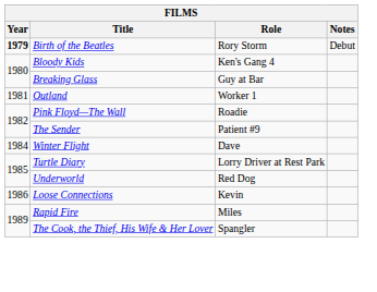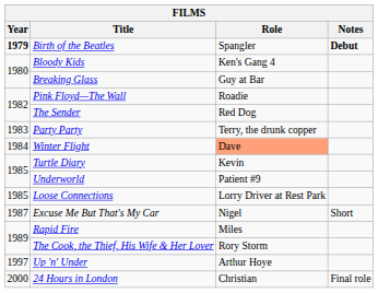 <table class="wikitable">
 <tr>
 <th colspan="4">FILMS</th>
 </tr>
 <tr>
 <th>Year</th>
 <th>Title</th>
 <th>Role</th>
 <th>Notes</th>
 </tr>
 <tr>
 <td><strong>1979</strong></td>
 <td><em><a href='#'>Birth of the Beatles</a></em></td>
-<td>Rory Storm</td>
-<td>Debut</td>
+<td>Spangler</td>
+<td><strong>Debut</strong></td>
 </tr>
 <tr>
 <td rowspan="2">1980</td>
 <td><em><a href='#'>Bloody Kids</a></em></td>
 <td>Ken's Gang 4</td>
 <td></td>
 </tr>
 <tr>
 <td><em><a href='#'>Breaking Glass</a></em></td>
 <td>Guy at Bar</td>
 <td></td>
 </tr>
 <tr>
-<td>1981</td>
-<td><em><a href='#'>Outland</a></em></td>
-<td>Worker 1</td>
-<td></td>
-</tr>
-<tr>
 <td rowspan="2">1982</td>
 <td><em><a href='#'>Pink Floyd—The Wall</a></em></td>
 <td>Roadie</td>
 <td></td>
 </tr>
 <tr>
 <td><em><a href='#'>The Sender</a></em></td>
-<td>Patient #9</td>
+<td>Red Dog</td>
+<td></td>
+</tr>
+<tr>
+<td>1983</td>
+<td><em><a href='#'>Party Party</a></em></td>
+<td>Terry, the drunk copper</td>
 <td></td>
 </tr>
 <tr>
 <td>1984</td>
 <td><em><a href='#'>Winter Flight</a></em></td>
-<td>Dave</td>
+<td style="background: lightsalmon;">Dave</td>
 <td></td>
 </tr>
 <tr>
 <td rowspan="2">1985</td>
 <td><em><a href='#'>Turtle Diary</a></em></td>
+<td>Kevin</td>
+<td></td>
+</tr>
+<tr>
+<td><em><a href='#'>Underworld</a></em></td>
+<td>Patient #9</td>
+<td></td>
+</tr>
+<tr>
+<td>1985</td>
+<td><em><a href='#'>Loose Connections</a></em></td>
 <td>Lorry Driver at Rest Park</td>
 <td></td>
 </tr>
 <tr>
-<td><em><a href='#'>Underworld</a></em></td>
-<td>Red Dog</td>
-<td></td>
-</tr>
-<tr>
-<td>1986</td>
-<td><em><a href='#'>Loose Connections</a></em></td>
-<td>Kevin</td>
-<td></td>
+<td>1987</td>
+<td><em>Excuse Me But That's My Car</em></td>
+<td>Nigel</td>
+<td>Short</td>
 </tr>
 <tr>
 <td rowspan="2">1989</td>
 <td><em><a href='#'>Rapid Fire</a></em></td>
 <td>Miles</td>
 <td></td>
 </tr>
 <tr>
 <td><em><a href='#'>The Cook, the Thief, His Wife & Her Lover</a></em></td>
-<td>Spangler</td>
+<td>Rory Storm</td>
 <td></td>
 </tr>
+<tr>
+<td>1997</td>
+<td><em><a href='#'>Up 'n' Under</a></em></td>
+<td>Arthur Hoye</td>
+<td></td>
+</tr>
+<tr>
+<td>2000</td>
+<td><em><a href='#'>24 Hours in London</a></em></td>
+<td>Christian</td>
+<td>Final role</td>
+</tr>
 </table>
